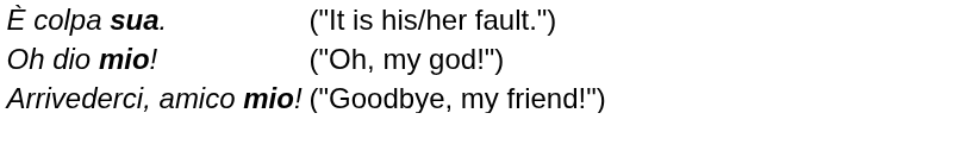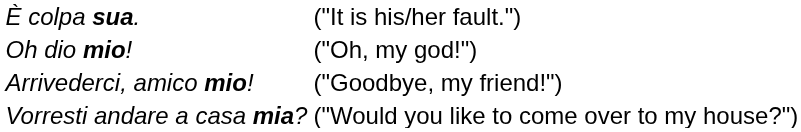 <table>
 <tr>
 <td><em>È colpa <strong>sua</strong>.</em></td>
 <td>("It is his/her fault.")</td>
 </tr>
 <tr>
 <td><em>Oh dio <strong>mio</strong>!</em></td>
 <td>("Oh, my god!")</td>
 </tr>
 <tr>
 <td><em>Arrivederci, amico <strong>mio</strong>!</em></td>
 <td>("Goodbye, my friend!")</td>
 </tr>
+<tr>
+<td><em>Vorresti andare a casa <strong>mia</strong>?</em></td>
+<td>("Would you like to come over to my house?")</td>
+</tr>
 </table>
